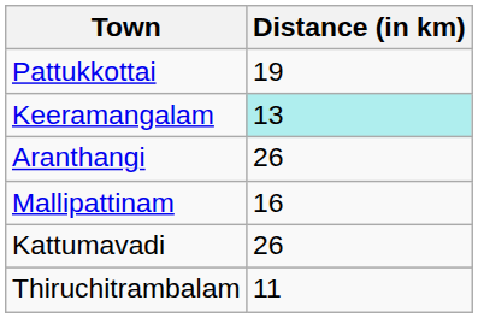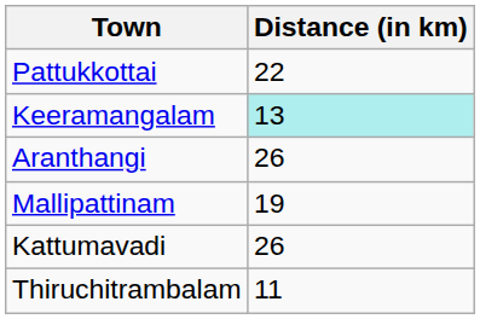 <table class="wikitable sortable">
 <tr>
 <th>Town</th>
 <th>Distance (in km)</th>
 </tr>
 <tr>
 <td><a href='#'>Pattukkottai</a></td>
-<td>19</td>
+<td>22</td>
 </tr>
 <tr>
 <td><a href='#'>Keeramangalam</a></td>
 <td style="background: paleturquoise;">13</td>
 </tr>
 <tr>
 <td><a href='#'>Aranthangi</a></td>
 <td>26</td>
 </tr>
 <tr>
 <td><a href='#'>Mallipattinam</a></td>
-<td>16</td>
+<td>19</td>
 </tr>
 <tr>
 <td>Kattumavadi</td>
 <td>26</td>
 </tr>
 <tr>
 <td>Thiruchitrambalam</td>
 <td>11</td>
 </tr>
 </table>
